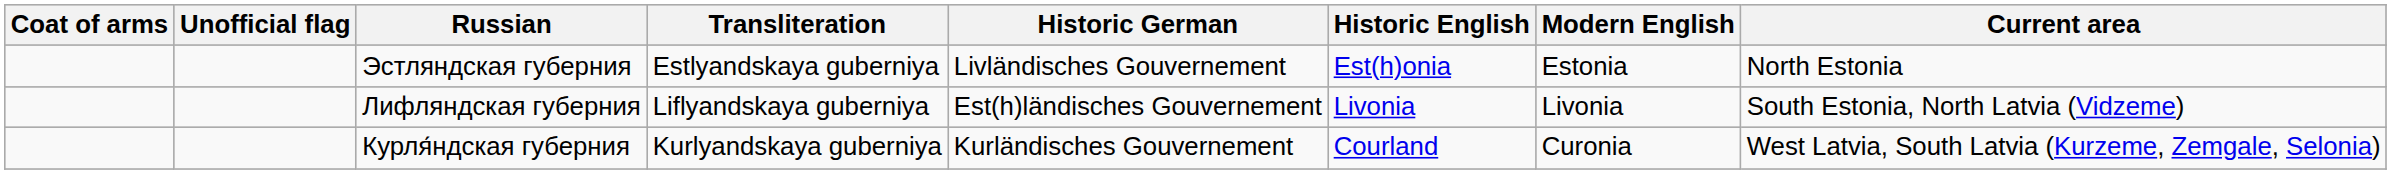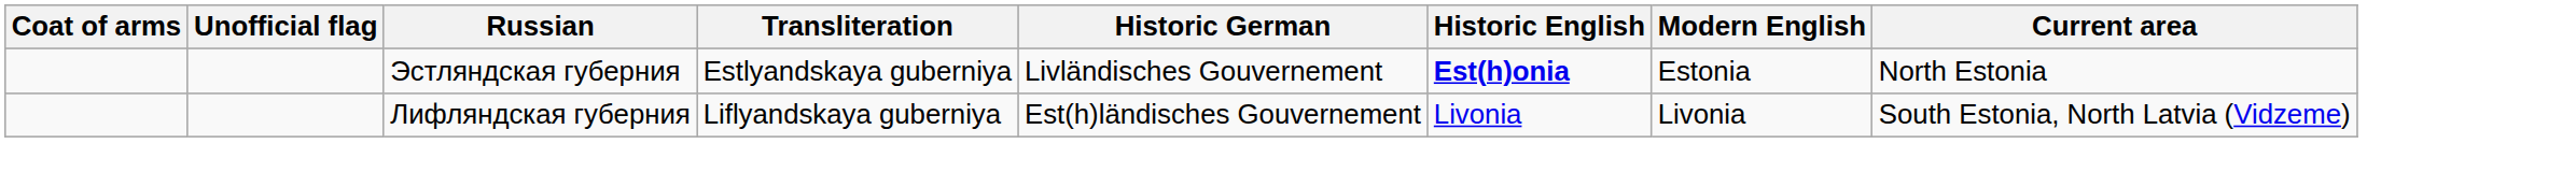 <table class="wikitable sortable">
 <tr>
 <th>Coat of arms</th>
 <th>Unofficial flag</th>
 <th>Russian</th>
 <th>Transliteration</th>
 <th>Historic German</th>
 <th>Historic English</th>
 <th>Modern English</th>
 <th>Current area</th>
 </tr>
 <tr>
 <td></td>
 <td></td>
 <td>Эстляндская губерния</td>
 <td>Estlyandskaya guberniya</td>
 <td>Livländisches Gouvernement</td>
-<td><a href='#'>Est(h)onia</a></td>
+<td><strong><a href='#'>Est(h)onia</a></strong></td>
 <td>Estonia</td>
 <td>North Estonia</td>
 </tr>
 <tr>
 <td></td>
 <td></td>
 <td>Лифляндская губерния</td>
 <td>Liflyandskaya guberniya</td>
 <td>Est(h)ländisches Gouvernement</td>
 <td><a href='#'>Livonia</a></td>
 <td>Livonia</td>
 <td>South Estonia, North Latvia (<a href='#'>Vidzeme</a>)</td>
 </tr>
-<tr>
-<td></td>
-<td></td>
-<td>Курля́ндская губерния</td>
-<td>Kurlyandskaya guberniya</td>
-<td>Kurländisches Gouvernement</td>
-<td><a href='#'>Courland</a></td>
-<td>Curonia</td>
-<td>West Latvia, South Latvia (<a href='#'>Kurzeme</a>, <a href='#'>Zemgale</a>, <a href='#'>Selonia</a>)</td>
-</tr>
 </table>
